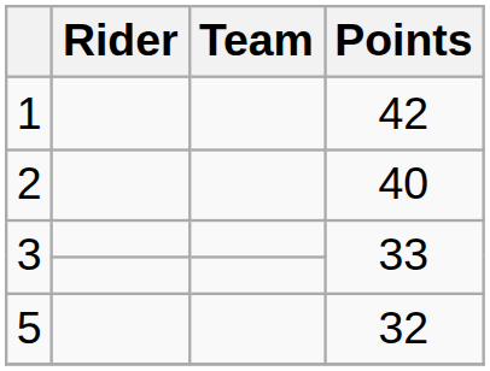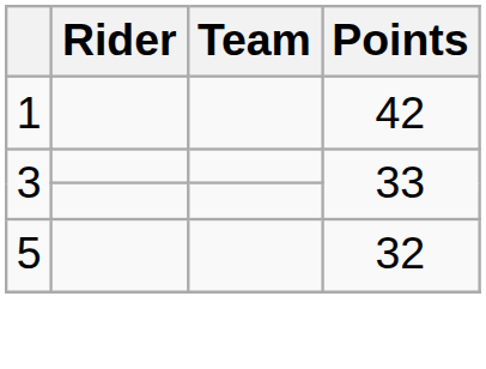 <table class="wikitable">
 <tr>
 <th></th>
 <th>Rider</th>
 <th>Team</th>
 <th>Points</th>
 </tr>
 <tr>
 <td style="text-align:center;">1</td>
 <td> </td>
 <td></td>
 <td style="text-align:center;">42</td>
-</tr>
-<tr>
-<td style="text-align:center;">2</td>
-<td></td>
-<td></td>
-<td style="text-align:center;">40</td>
 </tr>
 <tr>
 <td style="text-align:center;" rowspan="2">3</td>
 <td> </td>
 <td></td>
 <td style="text-align:center;" rowspan="2">33</td>
 </tr>
 <tr>
 <td></td>
 <td></td>
 </tr>
 <tr>
 <td style="text-align:center;">5</td>
 <td></td>
 <td></td>
 <td style="text-align:center;">32</td>
 </tr>
 <tr>
 </tr>
 </table>
